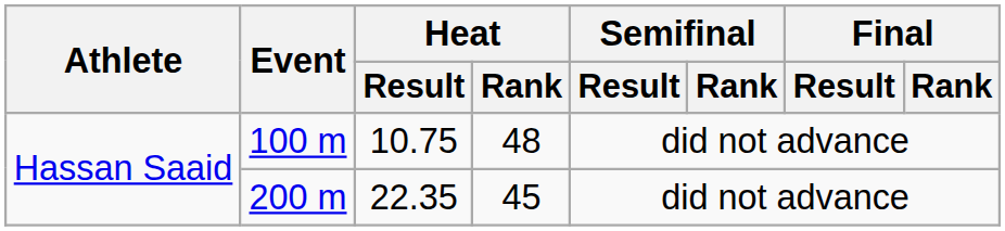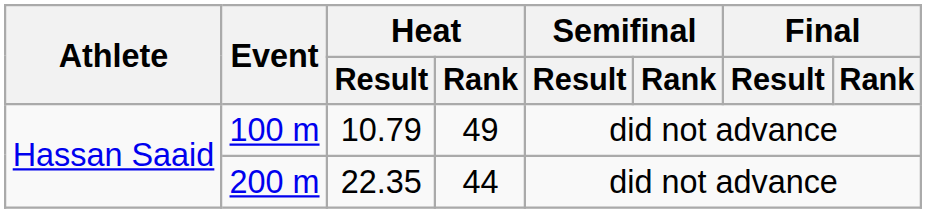 <table class="wikitable" style="font-size:90%; text-align:center">
 <tr>
 <th rowspan=2>Athlete</th>
 <th rowspan=2>Event</th>
 <th colspan=2>Heat</th>
 <th colspan=2>Semifinal</th>
 <th colspan=2>Final</th>
 </tr>
 <tr style="font-size:95%">
 <th>Result</th>
 <th>Rank</th>
 <th>Result</th>
 <th>Rank</th>
 <th>Result</th>
 <th>Rank</th>
 </tr>
 <tr>
 <td align=left rowspan=2><a href='#'>Hassan Saaid</a></td>
 <td align=left rowspan=1><a href='#'>100 m</a></td>
-<td>10.75</td>
-<td>48</td>
+<td>10.79</td>
+<td>49</td>
 <td colspan=4>did not advance</td>
 </tr>
 <tr>
 <td align=left rowspan=1><a href='#'>200 m</a></td>
 <td>22.35</td>
-<td>45</td>
+<td>44</td>
 <td colspan=4>did not advance</td>
 </tr>
 </table>
